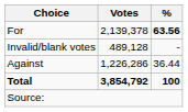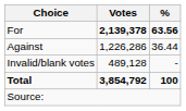 <table class=wikitable style=text-align:right>
 <tr>
 <th>Choice</th>
 <th>Votes</th>
 <th>%</th>
 </tr>
 <tr>
 <td align=left>For</td>
-<td>2,139,378</td>
+<td><strong>2,139,378</strong></td>
 <td><strong>63.56</strong></td>
+</tr>
+<tr>
+<td align=left>Against</td>
+<td>1,226,286</td>
+<td>36.44</td>
 </tr>
 <tr>
 <td align=left>Invalid/blank votes</td>
 <td>489,128</td>
 <td>-</td>
-</tr>
-<tr>
-<td align=left>Against</td>
-<td>1,226,286</td>
-<td>36.44</td>
 </tr>
 <tr>
 <td align=left><strong>Total</strong></td>
 <td><strong>3,854,792</strong></td>
 <td><strong>100</strong></td>
 </tr>
 <tr>
 <td align=left colspan=3>Source: </td>
 </tr>
 </table>
